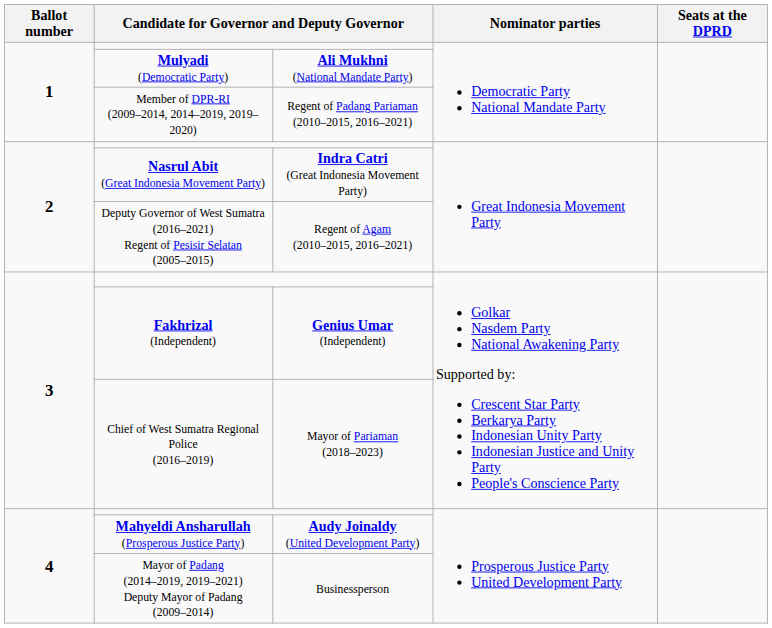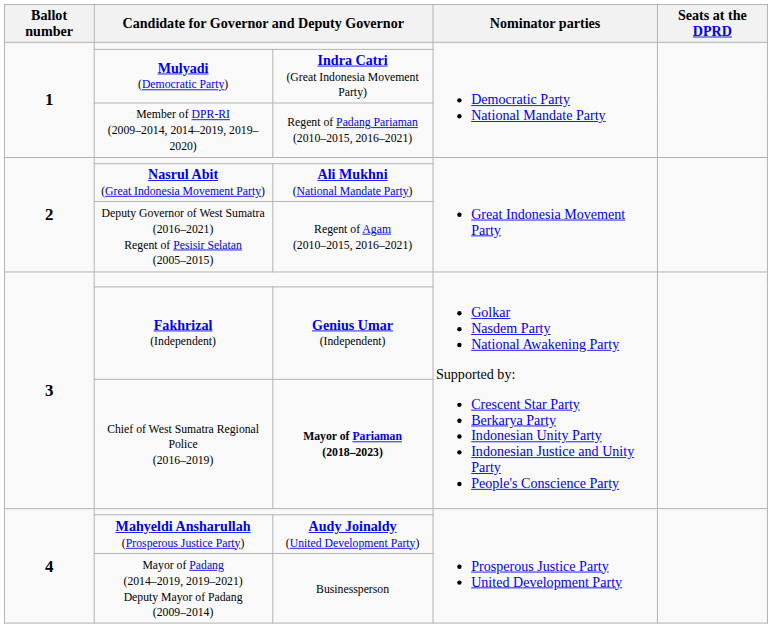 <table class="wikitable">
 <tr>
 <th>Ballot number</th>
 <th colspan="2">Candidate for Governor and Deputy Governor</th>
 <th>Nominator parties</th>
 <th>Seats at the <a href='#'>DPRD</a></th>
 </tr>
 <tr>
 <td rowspan="3" style="text-align:center"><strong><big>1</big></strong></td>
 <td colspan="2" style="text-align:center"></td>
 <td rowspan="3"><br><ul><li><a href='#'>Democratic Party</a></li><li><a href='#'>National Mandate Party</a></li></ul></td>
 <td rowspan="3"></td>
 </tr>
 <tr>
 <td style="text-align:center"><strong><a href='#'>Mulyadi</a></strong><br><small>(<a href='#'>Democratic Party</a>)</small></td>
-<td style="text-align:center"><strong><a href='#'>Ali Mukhni</a></strong><br><small>(<a href='#'>National Mandate Party</a>)</small></td>
+<td style="text-align:center"><strong><a href='#'>Indra Catri</a></strong><br><small>(Great Indonesia Movement Party)</small></td>
 </tr>
 <tr>
 <td style="text-align:center"><small>Member of <a href='#'>DPR-RI</a></small><br><small>(2009–2014, 2014–2019, 2019–2020)</small></td>
 <td style="text-align:center"><small>Regent of <a href='#'>Padang Pariaman</a></small><br><small>(2010–2015, 2016–2021)</small></td>
 </tr>
 <tr>
 <td rowspan="3" style="text-align:center"><strong><big>2</big></strong></td>
 <td colspan="2" style="text-align:center"></td>
 <td rowspan="3"><br><ul><li><a href='#'>Great Indonesia Movement Party</a></li></ul></td>
 <td rowspan="3"></td>
 </tr>
 <tr>
 <td style="text-align:center"><strong><a href='#'>Nasrul Abit</a></strong><br><small>(<a href='#'>Great Indonesia Movement Party</a>)</small></td>
-<td style="text-align:center"><strong><a href='#'>Indra Catri</a></strong><br><small>(Great Indonesia Movement Party)</small></td>
+<td style="text-align:center"><strong><a href='#'>Ali Mukhni</a></strong><br><small>(<a href='#'>National Mandate Party</a>)</small></td>
 </tr>
 <tr>
 <td style="text-align:center"><small>Deputy Governor of West Sumatra</small><br><small>(2016–2021)<br>Regent of <a href='#'>Pesisir Selatan</a><br>(2005–2015)<br></small></td>
 <td style="text-align:center"><small>Regent of <a href='#'>Agam</a></small><br><small>(2010–2015, 2016–2021)</small></td>
 </tr>
 <tr>
 <td rowspan="3" style="text-align:center"><strong><big>3</big></strong></td>
 <td colspan="2" style="text-align:center"></td>
 <td rowspan="3"><br><ul><li><a href='#'>Golkar</a></li><li><a href='#'>Nasdem Party</a></li><li><a href='#'>National Awakening Party</a></li></ul><div>Supported by:<ul><li><a href='#'>Crescent Star Party</a></li><li><a href='#'>Berkarya Party</a></li><li><a href='#'>Indonesian Unity Party</a></li><li><a href='#'>Indonesian Justice and Unity Party</a></li><li><a href='#'>People's Conscience Party</a></div></li></ul></td>
 <td rowspan="3"></td>
 </tr>
 <tr>
 <td style="text-align:center"><strong><a href='#'>Fakhrizal</a></strong><br><small>(Independent)</small></td>
 <td style="text-align:center"><strong><a href='#'>Genius Umar</a></strong><br><small>(Independent)</small></td>
 </tr>
 <tr>
 <td style="text-align:center"><small>Chief of West Sumatra Regional Police</small><br><small>(2016–2019)</small></td>
-<td style="text-align:center"><small>Mayor of <a href='#'>Pariaman</a></small><br><small>(2018–2023)</small></td>
+<td style="text-align:center"><strong><small>Mayor of <a href='#'>Pariaman</a></small><br><small>(2018–2023)</small></strong></td>
 </tr>
 <tr>
 <td rowspan="3" style="text-align:center"><strong><big>4</big></strong></td>
 <td colspan="2" style="text-align:center"></td>
 <td rowspan="3"><br><ul><li><a href='#'>Prosperous Justice Party</a></li><li><a href='#'>United Development Party</a></li></ul></td>
 <td rowspan="3"></td>
 </tr>
 <tr>
 <td style="text-align:center"><strong><a href='#'>Mahyeldi Ansharullah</a></strong><br><small>(<a href='#'>Prosperous Justice Party</a>)</small></td>
 <td style="text-align:center"><strong><a href='#'>Audy Joinaldy</a></strong><br><small>(<a href='#'>United Development Party</a>)</small></td>
 </tr>
 <tr>
 <td style="text-align:center"><small>Mayor of <a href='#'>Padang</a></small><br><small>(2014–2019, 2019–2021)<br>Deputy Mayor of Padang<br>(2009–2014)<br></small></td>
 <td style="text-align:center"><small>Businessperson</small></td>
 </tr>
 </table>
